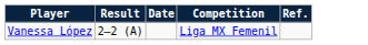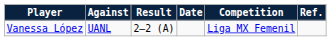 <table class="wikitable">
 <tr>
 <th style=background-color:#092240;color:#FFFFFF>Player</th>
+<th style=background-color:#092240;color:#FFFFFF>Against</th>
 <th style=background-color:#092240;color:#FFFFFF>Result</th>
 <th style=background-color:#092240;color:#FFFFFF>Date</th>
 <th style=background-color:#092240;color:#FFFFFF>Competition</th>
 <th style=background-color:#092240;color:#FFFFFF>Ref.</th>
 </tr>
 <tr>
 <td> <a href='#'>Vanessa López</a></td>
+<td><a href='#'>UANL</a></td>
 <td>2–2 (A)</td>
 <td></td>
 <td><a href='#'>Liga MX Femenil</a></td>
 <td align=center></td>
 </tr>
 </table>
